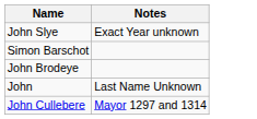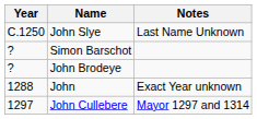 <table class="wikitable">
 <tr>
+<th><strong>Year</strong></th>
 <th><strong>Name</strong></th>
 <th><strong>Notes</strong></th>
 </tr>
 <tr>
+<td>C.1250</td>
 <td>John Slye</td>
-<td>Exact Year unknown</td>
+<td>Last Name Unknown</td>
 </tr>
 <tr>
+<td>?</td>
 <td>Simon Barschot</td>
 <td></td>
 </tr>
 <tr>
+<td>?</td>
 <td>John Brodeye</td>
 <td></td>
 </tr>
 <tr>
+<td>1288</td>
 <td>John</td>
-<td>Last Name Unknown</td>
+<td>Exact Year unknown</td>
 </tr>
 <tr>
+<td>1297</td>
 <td><a href='#'>John Cullebere</a></td>
 <td><a href='#'>Mayor</a> 1297 and 1314</td>
 </tr>
 </table>
